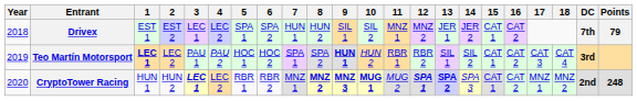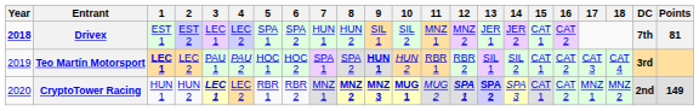 <table class="wikitable" style="text-align:center; font-size:85%">
 <tr>
 <th>Year</th>
 <th>Entrant</th>
 <th>1</th>
 <th>2</th>
 <th>3</th>
 <th>4</th>
 <th>5</th>
 <th>6</th>
 <th>7</th>
 <th>8</th>
 <th>9</th>
 <th>10</th>
 <th>11</th>
 <th>12</th>
 <th>13</th>
 <th>14</th>
 <th>15</th>
 <th>16</th>
 <th>17</th>
 <th>18</th>
 <th>DC</th>
 <th>Points</th>
 </tr>
 <tr>
-<td><a href='#'>2018</a></td>
+<td><strong><a href='#'>2018</a></strong></td>
 <th nowrap><a href='#'>Drivex</a></th>
 <td style="background:#DFFFDF;"><a href='#'>EST<br>1</a><br></td>
 <td style="background:#CFCFFF;"><a href='#'>EST<br>2</a><br></td>
 <td style="background:#EFCFFF;"><a href='#'>LEC<br>1</a><br></td>
 <td style="background:#CFCFFF;"><a href='#'>LEC<br>2</a><br></td>
 <td style="background:#DFFFDF;"><a href='#'>SPA<br>1</a><br></td>
 <td style="background:#DFFFDF;"><a href='#'>SPA<br>2</a><br></td>
 <td style="background:#DFFFDF;"><a href='#'>HUN<br>1</a><br></td>
 <td style="background:#DFFFDF;"><a href='#'>HUN<br>2</a><br></td>
 <td style="background:#FFDF9F;"><a href='#'>SIL<br>1</a><br></td>
 <td style="background:#DFFFDF;"><a href='#'>SIL<br>2</a><br></td>
 <td style="background:#FFDF9F;"><a href='#'>MNZ<br>1</a><br></td>
 <td style="background:#EFCFFF;"><a href='#'>MNZ<br>2</a><br></td>
 <td style="background:#DFFFDF;"><a href='#'>JER<br>1</a><br></td>
 <td style="background:#EFCFFF;"><a href='#'>JER<br>2</a><br></td>
 <td style="background:#DFFFDF;"><a href='#'>CAT<br>1</a><br></td>
 <td style="background:#EFCFFF;"><a href='#'>CAT<br>2</a><br></td>
 <td colspan=2></td>
 <th>7th</th>
-<th>79</th>
+<th>81</th>
 </tr>
 <tr>
 <td><a href='#'>2019</a></td>
 <th nowrap><a href='#'>Teo Martín Motorsport</a></th>
 <td style="background:#FFDF9F;"><strong><a href='#'>LEC<br>1</a></strong><br></td>
 <td style="background:#FFDF9F;"><a href='#'>LEC<br>2</a><br></td>
 <td style="background:#DFFFDF;"><a href='#'>PAU<br>1</a><br></td>
 <td style="background:#DFFFDF;"><em><a href='#'>PAU<br>2</a></em><br></td>
 <td style="background:#DFFFDF;"><a href='#'>HOC<br>1</a><br></td>
 <td style="background:#DFFFDF;"><a href='#'>HOC<br>2</a><br></td>
 <td style="background:#EFCFFF;"><a href='#'>SPA<br>1</a><br></td>
 <td style="background:#DFDFDF;"><a href='#'>SPA<br>2</a><br></td>
 <td style="background:#DFDFDF;"><strong><a href='#'>HUN<br>1</a></strong><br></td>
 <td style="background:#FFDF9F;"><em><a href='#'>HUN<br>2</a></em><br></td>
 <td style="background:#FFDF9F;"><a href='#'>RBR<br>1</a><br></td>
 <td style="background:#DFFFDF;"><a href='#'>RBR<br>2</a><br></td>
 <td style="background:#EFCFFF;"><a href='#'>SIL<br>1</a><br></td>
 <td style="background:#DFFFDF;"><a href='#'>SIL<br>2</a><br></td>
 <td style="background:#DFFFDF;"><a href='#'>CAT<br>1</a><br></td>
 <td style="background:#DFFFDF;"><a href='#'>CAT<br>2</a><br></td>
 <td style="background:#DFFFDF"><a href='#'>CAT<br>3</a><br></td>
 <td style="background:#DFFFDF"><a href='#'>CAT<br>4</a><br></td>
 <th style="background:#FFDF9F;">3rd</th>
 <th style="background:#FFDF9F;"></th>
 </tr>
 <tr>
 <td><a href='#'>2020</a></td>
 <th nowrap><a href='#'>CryptoTower Racing</a></th>
 <td style="background:#"><a href='#'>HUN<br>1</a></td>
 <td style="background:#"><a href='#'>HUN<br>2</a></td>
 <td style="background:#FFFFBF"><strong><em><a href='#'>LEC<br>1</a></em></strong><br></td>
 <td style="background:#FFDF9F"><a href='#'>LEC<br>2</a><br></td>
 <td style="background:#"><a href='#'>RBR<br>1</a></td>
 <td style="background:#"><a href='#'>RBR<br>2</a></td>
 <td style="background:#DFDFDF"><a href='#'>MNZ<br>1</a><br></td>
 <td style="background:#FFFFBF"><strong><a href='#'>MNZ<br>2</a></strong><br></td>
 <td style="background:#FFFFBF"><strong><a href='#'>MNZ<br>3</a><br></strong></td>
 <td style="background:#FFFFBF"><strong><a href='#'>MUG<br>1</a></strong><br></td>
 <td style="background:#DFDFDF"><em><a href='#'>MUG<br>2</a></em><br></td>
 <td style="background:#DFDFDF"><strong><em><a href='#'>SPA<br>1</a></em></strong><br></td>
 <td style="background:#CFCFFF"><strong><a href='#'>SPA<br>2</a></strong><br></td>
 <td style="background:#FFFFBF"><em><a href='#'>SPA<br>3</a></em><br></td>
 <td style="background:#DFDFDF"><a href='#'>CAT<br>1</a><br></td>
 <td style="background:#DFFFDF"><a href='#'>CAT<br>2</a><br></td>
 <td style="background:#DFFFDF;"><a href='#'>MNZ<br>1</a><br></td>
 <td style="background:#DFFFDF;"><a href='#'>MNZ<br>2</a><br></td>
 <th style="background:#DFDFDF">2nd</th>
-<th style="background:#DFDFDF">248</th>
+<th style="background:#DFDFDF">149</th>
 </tr>
 </table>
